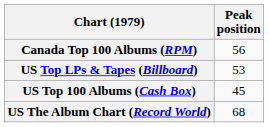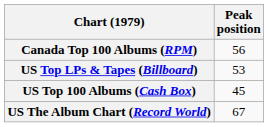 <table class="wikitable sortable plainrowheaders" style="text-align:center">
 <tr>
 <th scope="col">Chart (1979)</th>
 <th scope="col">Peak<br>position</th>
 </tr>
 <tr>
 <th scope="row">Canada Top 100 Albums (<em><a href='#'>RPM</a></em>)</th>
 <td>56</td>
 </tr>
 <tr>
 <th scope="row">US <a href='#'>Top LPs & Tapes</a> (<em><a href='#'>Billboard</a></em>)</th>
 <td>53</td>
 </tr>
 <tr>
 <th scope="row">US Top 100 Albums (<em><a href='#'>Cash Box</a></em>)</th>
 <td>45</td>
 </tr>
 <tr>
 <th scope="row">US The Album Chart (<em><a href='#'>Record World</a></em>)</th>
-<td>68</td>
+<td>67</td>
 </tr>
 </table>
